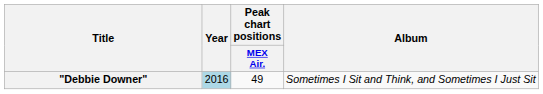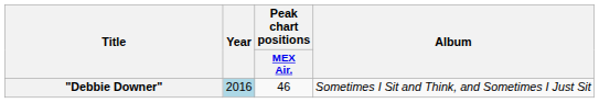 <table class="wikitable plainrowheaders" style="text-align:center;">
 <tr>
 <th scope="col" rowspan="2" style="width:18em;">Title</th>
 <th scope="col" rowspan="2">Year</th>
 <th scope="col" colspan="1">Peak chart positions</th>
 <th scope="col" rowspan="2">Album</th>
 </tr>
 <tr>
 <th scope="col" style="width:3em;font-size:90%;"><a href='#'>MEX<br>Air.</a><br></th>
 </tr>
 <tr>
 <th scope="row">"Debbie Downer"</th>
 <td style="background: lightblue;">2016</td>
-<td>49</td>
+<td>46</td>
 <td><em>Sometimes I Sit and Think, and Sometimes I Just Sit</em></td>
 </tr>
 </table>
